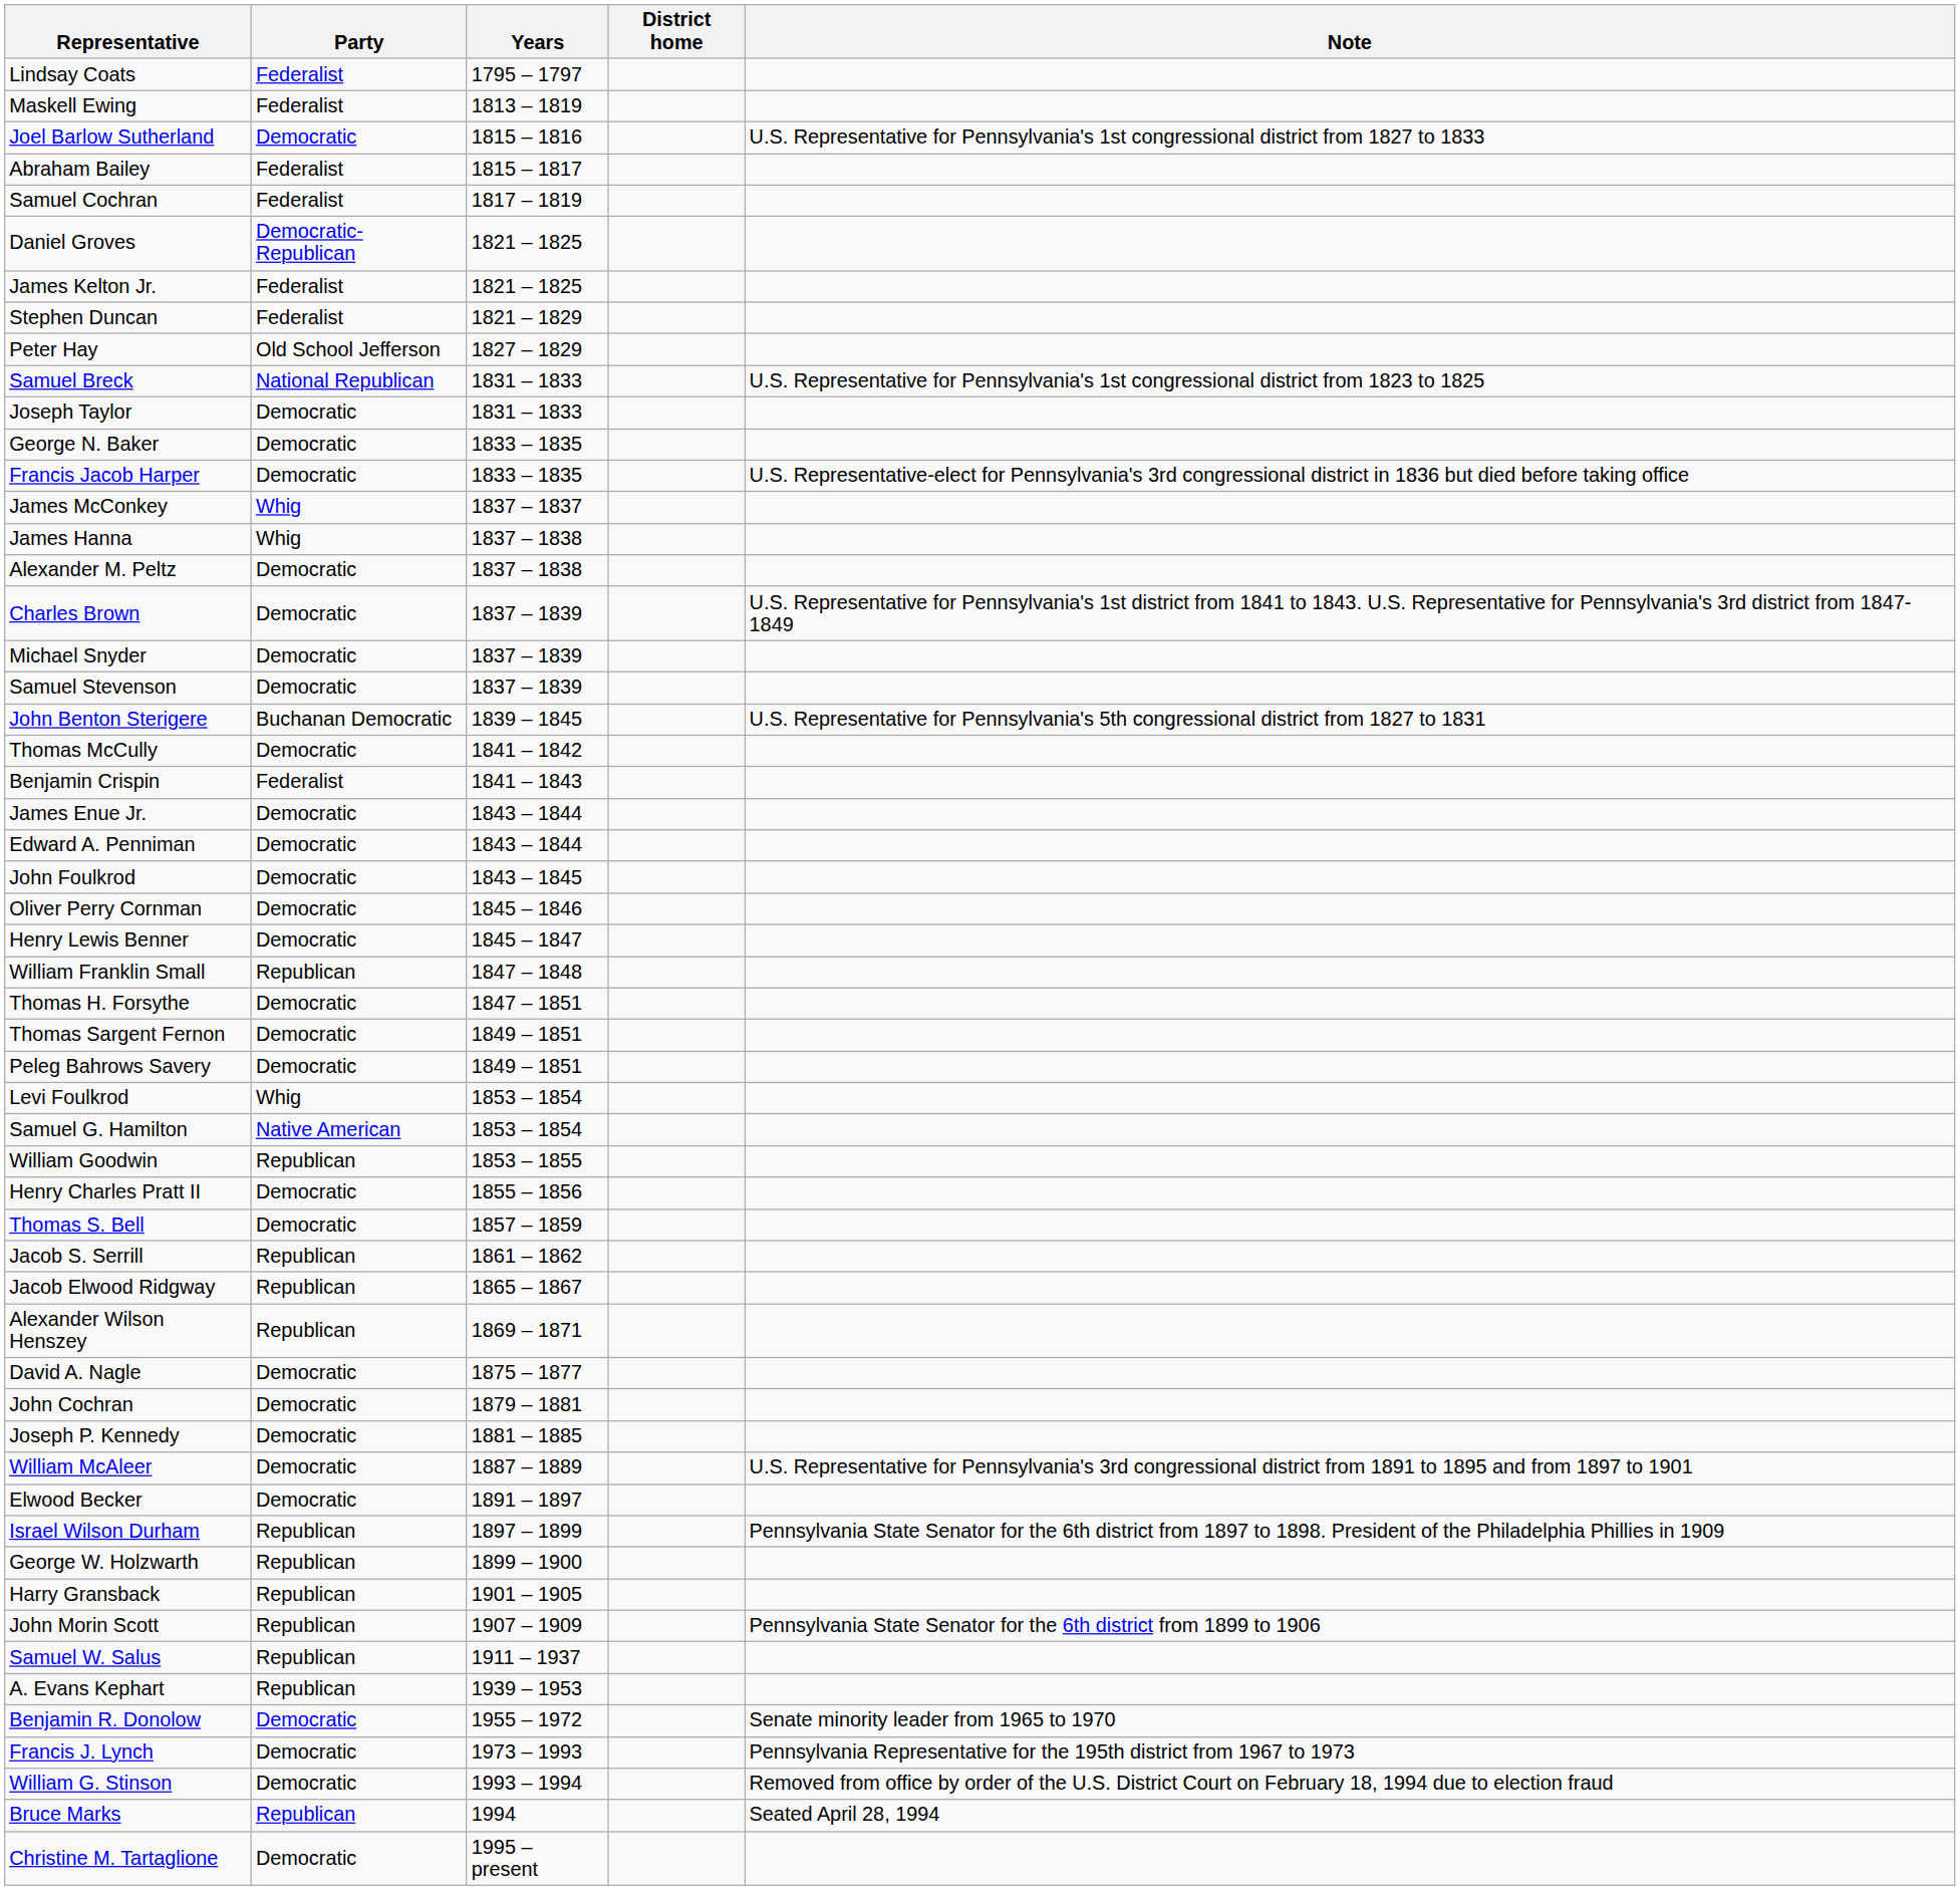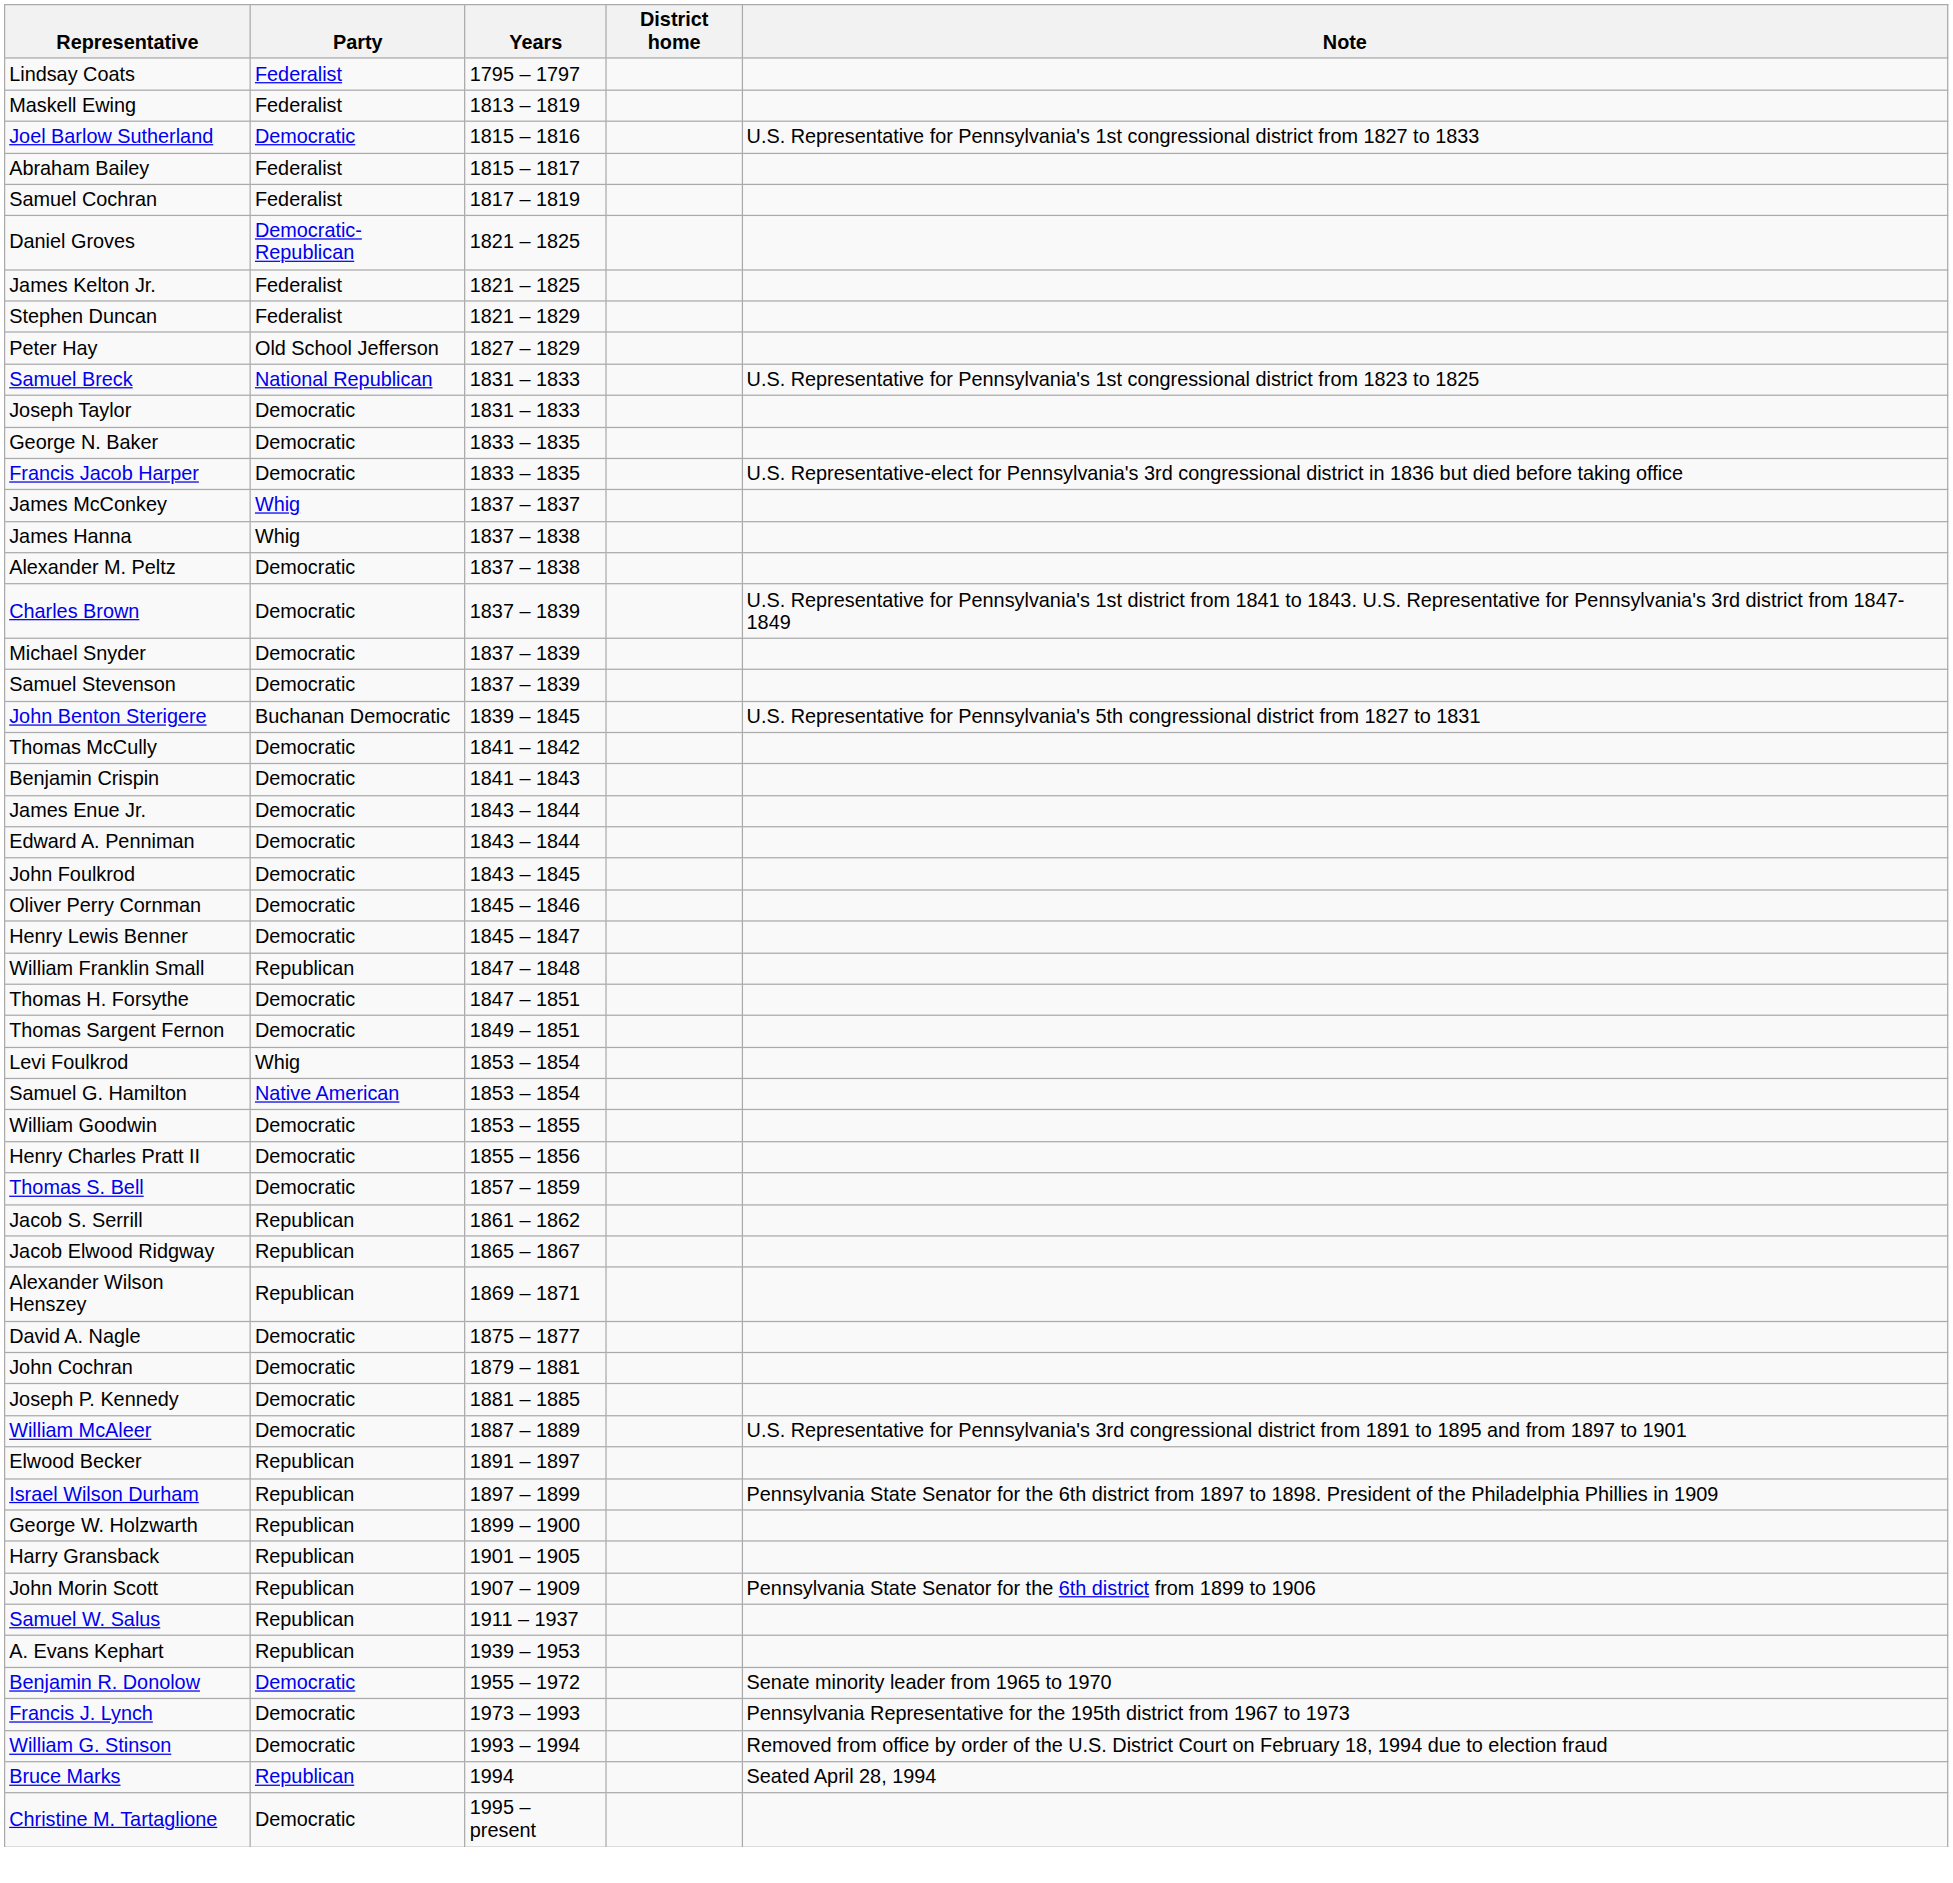 <table class=wikitable>
 <tr valign=bottom>
 <th>Representative</th>
 <th>Party</th>
 <th>Years</th>
 <th>District home</th>
 <th>Note</th>
 </tr>
 <tr>
 <td>Lindsay Coats</td>
 <td><a href='#'>Federalist</a></td>
 <td>1795 – 1797</td>
 <td></td>
 <td></td>
 </tr>
 <tr>
 <td>Maskell Ewing</td>
 <td>Federalist</td>
 <td>1813 – 1819</td>
 <td></td>
 <td></td>
 </tr>
 <tr>
 <td><a href='#'>Joel Barlow Sutherland</a></td>
 <td><a href='#'>Democratic</a></td>
 <td>1815 – 1816</td>
 <td></td>
 <td>U.S. Representative for Pennsylvania's 1st congressional district from 1827 to 1833</td>
 </tr>
 <tr>
 <td>Abraham Bailey</td>
 <td>Federalist</td>
 <td>1815 – 1817</td>
 <td></td>
 <td></td>
 </tr>
 <tr>
 <td>Samuel Cochran</td>
 <td>Federalist</td>
 <td>1817 – 1819</td>
 <td></td>
 <td></td>
 </tr>
 <tr>
 <td>Daniel Groves</td>
 <td><a href='#'>Democratic-Republican</a></td>
 <td>1821 – 1825</td>
 <td></td>
 <td></td>
 </tr>
 <tr>
 <td>James Kelton Jr.</td>
 <td>Federalist</td>
 <td>1821 – 1825</td>
 <td></td>
 <td></td>
 </tr>
 <tr>
 <td>Stephen Duncan</td>
 <td>Federalist</td>
 <td>1821 – 1829</td>
 <td></td>
 <td></td>
 </tr>
 <tr>
 <td>Peter Hay</td>
 <td>Old School Jefferson</td>
 <td>1827 – 1829</td>
 <td></td>
 <td></td>
 </tr>
 <tr>
 <td><a href='#'>Samuel Breck</a></td>
 <td><a href='#'>National Republican</a></td>
 <td>1831 – 1833</td>
 <td></td>
 <td>U.S. Representative for Pennsylvania's 1st congressional district from 1823 to 1825</td>
 </tr>
 <tr>
 <td>Joseph Taylor</td>
 <td>Democratic</td>
 <td>1831 – 1833</td>
 <td></td>
 <td></td>
 </tr>
 <tr>
 <td>George N. Baker</td>
 <td>Democratic</td>
 <td>1833 – 1835</td>
 <td></td>
 <td></td>
 </tr>
 <tr>
 <td><a href='#'>Francis Jacob Harper</a></td>
 <td>Democratic</td>
 <td>1833 – 1835</td>
 <td></td>
 <td>U.S. Representative-elect for Pennsylvania's 3rd congressional district in 1836 but died before taking office</td>
 </tr>
 <tr>
 <td>James McConkey</td>
 <td><a href='#'>Whig</a></td>
 <td>1837 – 1837</td>
 <td></td>
 <td></td>
 </tr>
 <tr>
 <td>James Hanna</td>
 <td>Whig</td>
 <td>1837 – 1838</td>
 <td></td>
 <td></td>
 </tr>
 <tr>
 <td>Alexander M. Peltz</td>
 <td>Democratic</td>
 <td>1837 – 1838</td>
 <td></td>
 <td></td>
 </tr>
 <tr>
 <td><a href='#'>Charles Brown</a></td>
 <td>Democratic</td>
 <td>1837 – 1839</td>
 <td></td>
 <td>U.S. Representative for Pennsylvania's 1st district from 1841 to 1843.  U.S. Representative for Pennsylvania's 3rd district from 1847-1849</td>
 </tr>
 <tr>
 <td>Michael Snyder</td>
 <td>Democratic</td>
 <td>1837 – 1839</td>
 <td></td>
 <td></td>
 </tr>
 <tr>
 <td>Samuel Stevenson</td>
 <td>Democratic</td>
 <td>1837 – 1839</td>
 <td></td>
 <td></td>
 </tr>
 <tr>
 <td><a href='#'>John Benton Sterigere</a></td>
 <td>Buchanan Democratic</td>
 <td>1839 – 1845</td>
 <td></td>
 <td>U.S. Representative for Pennsylvania's 5th congressional district from 1827 to 1831</td>
 </tr>
 <tr>
 <td>Thomas McCully</td>
 <td>Democratic</td>
 <td>1841 – 1842</td>
 <td></td>
 <td></td>
 </tr>
 <tr>
 <td>Benjamin Crispin</td>
-<td>Federalist</td>
+<td>Democratic</td>
 <td>1841 – 1843</td>
 <td></td>
 <td></td>
 </tr>
 <tr>
 <td>James Enue Jr.</td>
 <td>Democratic</td>
 <td>1843 – 1844</td>
 <td></td>
 <td></td>
 </tr>
 <tr>
 <td>Edward A. Penniman</td>
 <td>Democratic</td>
 <td>1843 – 1844</td>
 <td></td>
 <td></td>
 </tr>
 <tr>
 <td>John Foulkrod</td>
 <td>Democratic</td>
 <td>1843 – 1845</td>
 <td></td>
 <td></td>
 </tr>
 <tr>
 <td>Oliver Perry Cornman</td>
 <td>Democratic</td>
 <td>1845 – 1846</td>
 <td></td>
 <td></td>
 </tr>
 <tr>
 <td>Henry Lewis Benner</td>
 <td>Democratic</td>
 <td>1845 – 1847</td>
 <td></td>
 <td></td>
 </tr>
 <tr>
 <td>William Franklin Small</td>
 <td>Republican</td>
 <td>1847 – 1848</td>
 <td></td>
 <td></td>
 </tr>
 <tr>
 <td>Thomas H. Forsythe</td>
 <td>Democratic</td>
 <td>1847 – 1851</td>
 <td></td>
 <td></td>
 </tr>
 <tr>
 <td>Thomas Sargent Fernon</td>
 <td>Democratic</td>
 <td>1849 – 1851</td>
 <td></td>
 <td></td>
 </tr>
 <tr>
-<td>Peleg Bahrows Savery</td>
-<td>Democratic</td>
-<td>1849 – 1851</td>
-<td></td>
-<td></td>
-</tr>
-<tr>
 <td>Levi Foulkrod</td>
 <td>Whig</td>
 <td>1853 – 1854</td>
 <td></td>
 <td></td>
 </tr>
 <tr>
 <td>Samuel G. Hamilton</td>
 <td><a href='#'>Native American</a></td>
 <td>1853 – 1854</td>
 <td></td>
 <td></td>
 </tr>
 <tr>
 <td>William Goodwin</td>
-<td>Republican</td>
+<td>Democratic</td>
 <td>1853 – 1855</td>
 <td></td>
 <td></td>
 </tr>
 <tr>
 <td>Henry Charles Pratt II</td>
 <td>Democratic</td>
 <td>1855 – 1856</td>
 <td></td>
 <td></td>
 </tr>
 <tr>
 <td><a href='#'>Thomas S. Bell</a></td>
 <td>Democratic</td>
 <td>1857 – 1859</td>
 <td></td>
 <td></td>
 </tr>
 <tr>
 <td>Jacob S. Serrill</td>
 <td>Republican</td>
 <td>1861 – 1862</td>
 <td></td>
 <td></td>
 </tr>
 <tr>
 <td>Jacob Elwood Ridgway</td>
 <td>Republican</td>
 <td>1865 – 1867</td>
 <td></td>
 <td></td>
 </tr>
 <tr>
 <td>Alexander Wilson Henszey</td>
 <td>Republican</td>
 <td>1869 – 1871</td>
 <td></td>
 <td></td>
 </tr>
 <tr>
 <td>David A. Nagle</td>
 <td>Democratic</td>
 <td>1875 – 1877</td>
 <td></td>
 <td></td>
 </tr>
 <tr>
 <td>John Cochran</td>
 <td>Democratic</td>
 <td>1879 – 1881</td>
 <td></td>
 <td></td>
 </tr>
 <tr>
 <td>Joseph P. Kennedy</td>
 <td>Democratic</td>
 <td>1881 – 1885</td>
 <td></td>
 <td></td>
 </tr>
 <tr>
 <td><a href='#'>William McAleer</a></td>
 <td>Democratic</td>
 <td>1887 – 1889</td>
 <td></td>
 <td>U.S. Representative for Pennsylvania's 3rd congressional district from 1891 to 1895 and from 1897 to 1901</td>
 </tr>
 <tr>
 <td>Elwood Becker</td>
-<td>Democratic</td>
+<td>Republican</td>
 <td>1891 – 1897</td>
 <td></td>
 <td></td>
 </tr>
 <tr>
 <td><a href='#'>Israel Wilson Durham</a></td>
 <td>Republican</td>
 <td>1897 – 1899</td>
 <td></td>
 <td>Pennsylvania State Senator for the 6th district from 1897 to 1898.  President of the Philadelphia Phillies in 1909</td>
 </tr>
 <tr>
 <td>George W. Holzwarth</td>
 <td>Republican</td>
 <td>1899 – 1900</td>
 <td></td>
 <td></td>
 </tr>
 <tr>
 <td>Harry Gransback</td>
 <td>Republican</td>
 <td>1901 – 1905</td>
 <td></td>
 <td></td>
 </tr>
 <tr>
 <td>John Morin Scott</td>
 <td>Republican</td>
 <td>1907 – 1909</td>
 <td></td>
 <td>Pennsylvania State Senator for the <a href='#'>6th district</a> from 1899 to 1906</td>
 </tr>
 <tr>
 <td><a href='#'>Samuel W. Salus</a></td>
 <td>Republican</td>
 <td>1911 – 1937</td>
 <td></td>
 <td></td>
 </tr>
 <tr>
 <td>A. Evans Kephart</td>
 <td>Republican</td>
 <td>1939 – 1953</td>
 <td></td>
 <td></td>
 </tr>
 <tr>
 <td><a href='#'>Benjamin R. Donolow</a></td>
 <td><a href='#'>Democratic</a></td>
 <td>1955 – 1972</td>
 <td></td>
 <td>Senate minority leader from 1965 to 1970</td>
 </tr>
 <tr>
 <td><a href='#'>Francis J. Lynch</a></td>
 <td>Democratic</td>
 <td>1973 – 1993</td>
 <td></td>
 <td>Pennsylvania Representative for the 195th district from 1967 to 1973</td>
 </tr>
 <tr>
 <td><a href='#'>William G. Stinson</a></td>
 <td>Democratic</td>
 <td>1993 – 1994</td>
 <td></td>
 <td>Removed from office by order of the U.S. District Court on February 18, 1994 due to election fraud</td>
 </tr>
 <tr>
 <td><a href='#'>Bruce Marks</a></td>
 <td><a href='#'>Republican</a></td>
 <td>1994</td>
 <td></td>
 <td>Seated April 28, 1994</td>
 </tr>
 <tr>
 <td><a href='#'>Christine M. Tartaglione</a></td>
 <td>Democratic</td>
 <td>1995 – present</td>
 <td></td>
 <td></td>
 </tr>
 </table>
